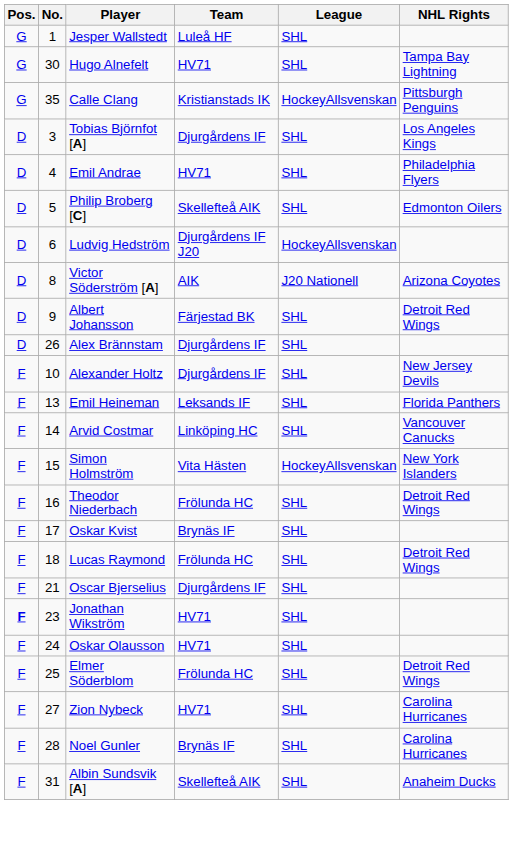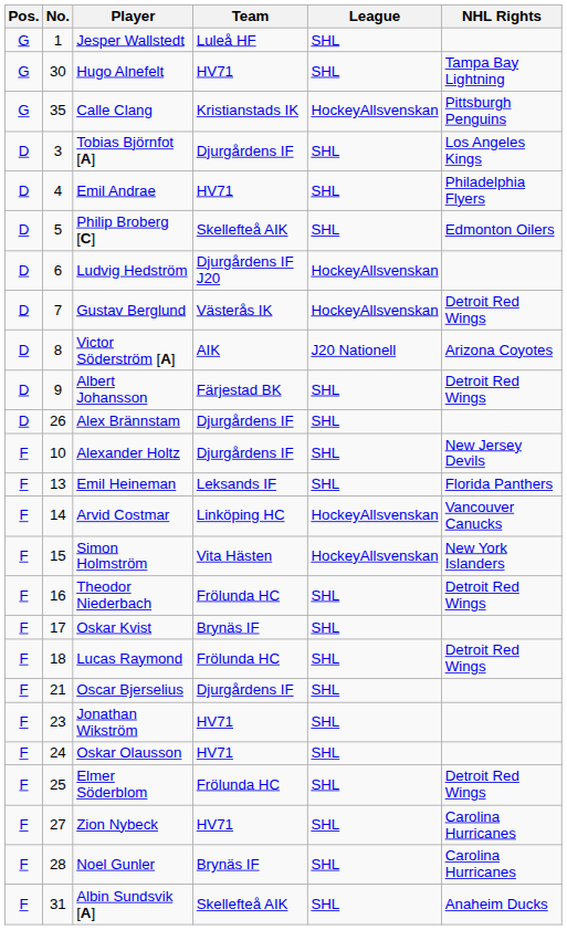 <table class="wikitable sortable">
 <tr>
 <th>Pos.</th>
 <th>No.</th>
 <th>Player</th>
 <th>Team</th>
 <th>League</th>
 <th>NHL Rights</th>
 </tr>
 <tr>
 <td style="text-align:center;"><a href='#'>G</a></td>
 <td style="text-align:center;">1</td>
 <td><a href='#'>Jesper Wallstedt</a></td>
 <td> <a href='#'>Luleå HF</a></td>
 <td> <a href='#'>SHL</a></td>
 <td></td>
 </tr>
 <tr>
 <td style="text-align:center;"><a href='#'>G</a></td>
 <td style="text-align:center;">30</td>
 <td><a href='#'>Hugo Alnefelt</a></td>
 <td> <a href='#'>HV71</a></td>
 <td> <a href='#'>SHL</a></td>
 <td><a href='#'>Tampa Bay Lightning</a></td>
 </tr>
 <tr>
 <td style="text-align:center;"><a href='#'>G</a></td>
 <td style="text-align:center;">35</td>
 <td><a href='#'>Calle Clang</a></td>
 <td> <a href='#'>Kristianstads IK</a></td>
 <td> <a href='#'>HockeyAllsvenskan</a></td>
 <td><a href='#'>Pittsburgh Penguins</a></td>
 </tr>
 <tr>
 <td style="text-align:center;"><a href='#'>D</a></td>
 <td style="text-align:center;">3</td>
 <td><a href='#'>Tobias Björnfot</a> [<strong>A</strong>]</td>
 <td> <a href='#'>Djurgårdens IF</a></td>
 <td> <a href='#'>SHL</a></td>
 <td><a href='#'>Los Angeles Kings</a></td>
 </tr>
 <tr>
 <td style="text-align:center;"><a href='#'>D</a></td>
 <td style="text-align:center;">4</td>
 <td><a href='#'>Emil Andrae</a></td>
 <td> <a href='#'>HV71</a></td>
 <td> <a href='#'>SHL</a></td>
 <td><a href='#'>Philadelphia Flyers</a></td>
 </tr>
 <tr>
 <td style="text-align:center;"><a href='#'>D</a></td>
 <td style="text-align:center;">5</td>
 <td><a href='#'>Philip Broberg</a> [<strong>C</strong>]</td>
 <td> <a href='#'>Skellefteå AIK</a></td>
 <td> <a href='#'>SHL</a></td>
 <td><a href='#'>Edmonton Oilers</a></td>
 </tr>
 <tr>
 <td style="text-align:center;"><a href='#'>D</a></td>
 <td style="text-align:center;">6</td>
 <td><a href='#'>Ludvig Hedström</a></td>
 <td> <a href='#'>Djurgårdens IF J20</a></td>
 <td> <a href='#'>HockeyAllsvenskan</a></td>
 <td></td>
 </tr>
 <tr>
 <td style="text-align:center;"><a href='#'>D</a></td>
+<td style="text-align:center;">7</td>
+<td><a href='#'>Gustav Berglund</a></td>
+<td> <a href='#'>Västerås IK</a></td>
+<td> <a href='#'>HockeyAllsvenskan</a></td>
+<td><a href='#'>Detroit Red Wings</a></td>
+</tr>
+<tr>
+<td style="text-align:center;"><a href='#'>D</a></td>
 <td style="text-align:center;">8</td>
 <td><a href='#'>Victor Söderström</a> [<strong>A</strong>]</td>
 <td> <a href='#'>AIK</a></td>
 <td> <a href='#'>J20 Nationell</a></td>
 <td><a href='#'>Arizona Coyotes</a></td>
 </tr>
 <tr>
 <td style="text-align:center;"><a href='#'>D</a></td>
 <td style="text-align:center;">9</td>
 <td><a href='#'>Albert Johansson</a></td>
 <td> <a href='#'>Färjestad BK</a></td>
 <td> <a href='#'>SHL</a></td>
 <td><a href='#'>Detroit Red Wings</a></td>
 </tr>
 <tr>
 <td style="text-align:center;"><a href='#'>D</a></td>
 <td style="text-align:center;">26</td>
 <td><a href='#'>Alex Brännstam</a></td>
 <td> <a href='#'>Djurgårdens IF</a></td>
 <td> <a href='#'>SHL</a></td>
 <td></td>
 </tr>
 <tr>
 <td style="text-align:center;"><a href='#'>F</a></td>
 <td style="text-align:center;">10</td>
 <td><a href='#'>Alexander Holtz</a></td>
 <td> <a href='#'>Djurgårdens IF</a></td>
 <td> <a href='#'>SHL</a></td>
 <td><a href='#'>New Jersey Devils</a></td>
 </tr>
 <tr>
 <td style="text-align:center;"><a href='#'>F</a></td>
 <td style="text-align:center;">13</td>
 <td><a href='#'>Emil Heineman</a></td>
 <td> <a href='#'>Leksands IF</a></td>
 <td> <a href='#'>SHL</a></td>
 <td><a href='#'>Florida Panthers</a></td>
 </tr>
 <tr>
 <td style="text-align:center;"><a href='#'>F</a></td>
 <td style="text-align:center;">14</td>
 <td><a href='#'>Arvid Costmar</a></td>
 <td> <a href='#'>Linköping HC</a></td>
-<td> <a href='#'>SHL</a></td>
+<td> <a href='#'>HockeyAllsvenskan</a></td>
 <td><a href='#'>Vancouver Canucks</a></td>
 </tr>
 <tr>
 <td style="text-align:center;"><a href='#'>F</a></td>
 <td style="text-align:center;">15</td>
 <td><a href='#'>Simon Holmström</a></td>
 <td> <a href='#'>Vita Hästen</a></td>
 <td> <a href='#'>HockeyAllsvenskan</a></td>
 <td><a href='#'>New York Islanders</a></td>
 </tr>
 <tr>
 <td style="text-align:center;"><a href='#'>F</a></td>
 <td style="text-align:center;">16</td>
 <td><a href='#'>Theodor Niederbach</a></td>
 <td> <a href='#'>Frölunda HC</a></td>
 <td> <a href='#'>SHL</a></td>
 <td><a href='#'>Detroit Red Wings</a></td>
 </tr>
 <tr>
 <td style="text-align:center;"><a href='#'>F</a></td>
 <td style="text-align:center;">17</td>
 <td><a href='#'>Oskar Kvist</a></td>
 <td> <a href='#'>Brynäs IF</a></td>
 <td> <a href='#'>SHL</a></td>
 <td></td>
 </tr>
 <tr>
 <td style="text-align:center;"><a href='#'>F</a></td>
 <td style="text-align:center;">18</td>
 <td><a href='#'>Lucas Raymond</a></td>
 <td> <a href='#'>Frölunda HC</a></td>
 <td> <a href='#'>SHL</a></td>
 <td><a href='#'>Detroit Red Wings</a></td>
 </tr>
 <tr>
 <td style="text-align:center;"><a href='#'>F</a></td>
 <td style="text-align:center;">21</td>
 <td><a href='#'>Oscar Bjerselius</a></td>
 <td> <a href='#'>Djurgårdens IF</a></td>
 <td> <a href='#'>SHL</a></td>
 <td></td>
 </tr>
 <tr>
-<td style="text-align:center;"><strong><a href='#'>F</a></strong></td>
+<td style="text-align:center;"><a href='#'>F</a></td>
 <td style="text-align:center;">23</td>
 <td><a href='#'>Jonathan Wikström</a></td>
 <td> <a href='#'>HV71</a></td>
 <td> <a href='#'>SHL</a></td>
 <td></td>
 </tr>
 <tr>
 <td style="text-align:center;"><a href='#'>F</a></td>
 <td style="text-align:center;">24</td>
 <td><a href='#'>Oskar Olausson</a></td>
 <td> <a href='#'>HV71</a></td>
 <td> <a href='#'>SHL</a></td>
 <td></td>
 </tr>
 <tr>
 <td style="text-align:center;"><a href='#'>F</a></td>
 <td style="text-align:center;">25</td>
 <td><a href='#'>Elmer Söderblom</a></td>
 <td> <a href='#'>Frölunda HC</a></td>
 <td> <a href='#'>SHL</a></td>
 <td><a href='#'>Detroit Red Wings</a></td>
 </tr>
 <tr>
 <td style="text-align:center;"><a href='#'>F</a></td>
 <td style="text-align:center;">27</td>
 <td><a href='#'>Zion Nybeck</a></td>
 <td> <a href='#'>HV71</a></td>
 <td> <a href='#'>SHL</a></td>
 <td><a href='#'>Carolina Hurricanes</a></td>
 </tr>
 <tr>
 <td style="text-align:center;"><a href='#'>F</a></td>
 <td style="text-align:center;">28</td>
 <td><a href='#'>Noel Gunler</a></td>
 <td> <a href='#'>Brynäs IF</a></td>
 <td> <a href='#'>SHL</a></td>
 <td><a href='#'>Carolina Hurricanes</a></td>
 </tr>
 <tr>
 <td style="text-align:center;"><a href='#'>F</a></td>
 <td style="text-align:center;">31</td>
 <td><a href='#'>Albin Sundsvik</a> [<strong>A</strong>]</td>
 <td> <a href='#'>Skellefteå AIK</a></td>
 <td> <a href='#'>SHL</a></td>
 <td><a href='#'>Anaheim Ducks</a></td>
 </tr>
 </table>
